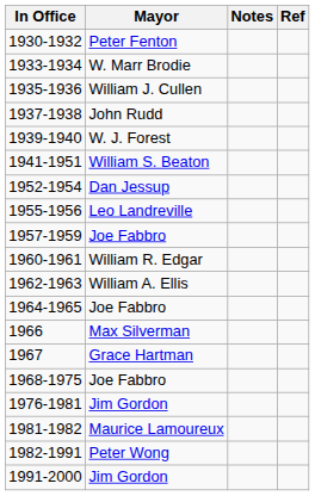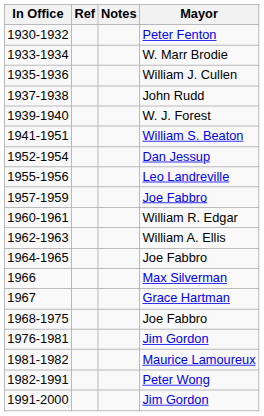 <table class=wikitable>
 <tr>
 <th>In Office</th>
+<th>Ref</th>
+<th>Notes</th>
 <th>Mayor</th>
-<th>Notes</th>
-<th>Ref</th>
 </tr>
 <tr valign=top>
 <td>1930-1932</td>
-<td><a href='#'>Peter Fenton</a></td>
 <td></td>
 <td></td>
+<td><a href='#'>Peter Fenton</a></td>
 </tr>
 <tr valign=top>
 <td>1933-1934</td>
-<td>W. Marr Brodie</td>
 <td></td>
 <td></td>
+<td>W. Marr Brodie</td>
 </tr>
 <tr valign=top>
 <td>1935-1936</td>
-<td>William J. Cullen</td>
 <td></td>
 <td></td>
+<td>William J. Cullen</td>
 </tr>
 <tr valign=top>
 <td>1937-1938</td>
-<td>John Rudd</td>
 <td></td>
 <td></td>
+<td>John Rudd</td>
 </tr>
 <tr valign=top>
 <td>1939-1940</td>
-<td>W. J. Forest</td>
 <td></td>
 <td></td>
+<td>W. J. Forest</td>
 </tr>
 <tr valign=top>
 <td>1941-1951</td>
-<td><a href='#'>William S. Beaton</a></td>
 <td></td>
 <td></td>
+<td><a href='#'>William S. Beaton</a></td>
 </tr>
 <tr valign=top>
 <td>1952-1954</td>
-<td><a href='#'>Dan Jessup</a></td>
 <td></td>
 <td></td>
+<td><a href='#'>Dan Jessup</a></td>
 </tr>
 <tr valign=top>
 <td>1955-1956</td>
-<td><a href='#'>Leo Landreville</a></td>
 <td></td>
 <td></td>
+<td><a href='#'>Leo Landreville</a></td>
 </tr>
 <tr valign=top>
 <td>1957-1959</td>
-<td><a href='#'>Joe Fabbro</a></td>
 <td></td>
 <td></td>
+<td><a href='#'>Joe Fabbro</a></td>
 </tr>
 <tr valign=top>
 <td>1960-1961</td>
-<td>William R. Edgar</td>
 <td></td>
 <td></td>
+<td>William R. Edgar</td>
 </tr>
 <tr valign=top>
 <td>1962-1963</td>
-<td>William A. Ellis</td>
 <td></td>
 <td></td>
+<td>William A. Ellis</td>
 </tr>
 <tr valign=top>
 <td>1964-1965</td>
-<td>Joe Fabbro</td>
 <td></td>
 <td></td>
+<td>Joe Fabbro</td>
 </tr>
 <tr valign=top>
 <td>1966</td>
-<td><a href='#'>Max Silverman</a></td>
 <td></td>
 <td></td>
+<td><a href='#'>Max Silverman</a></td>
 </tr>
 <tr valign=top>
 <td>1967</td>
-<td><a href='#'>Grace Hartman</a></td>
 <td></td>
 <td></td>
+<td><a href='#'>Grace Hartman</a></td>
 </tr>
 <tr valign=top>
 <td>1968-1975</td>
-<td>Joe Fabbro</td>
 <td></td>
 <td></td>
+<td>Joe Fabbro</td>
 </tr>
 <tr valign=top>
 <td>1976-1981</td>
-<td><a href='#'>Jim Gordon</a></td>
 <td></td>
 <td></td>
+<td><a href='#'>Jim Gordon</a></td>
 </tr>
 <tr valign=top>
 <td>1981-1982</td>
-<td><a href='#'>Maurice Lamoureux</a></td>
 <td></td>
 <td></td>
+<td><a href='#'>Maurice Lamoureux</a></td>
 </tr>
 <tr valign=top>
 <td>1982-1991</td>
-<td><a href='#'>Peter Wong</a></td>
 <td></td>
 <td></td>
+<td><a href='#'>Peter Wong</a></td>
 </tr>
 <tr valign=top>
 <td>1991-2000</td>
-<td><a href='#'>Jim Gordon</a></td>
 <td></td>
 <td></td>
+<td><a href='#'>Jim Gordon</a></td>
 </tr>
 </table>
